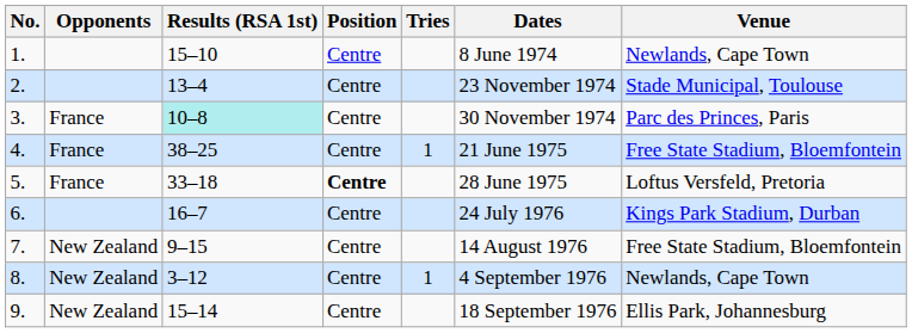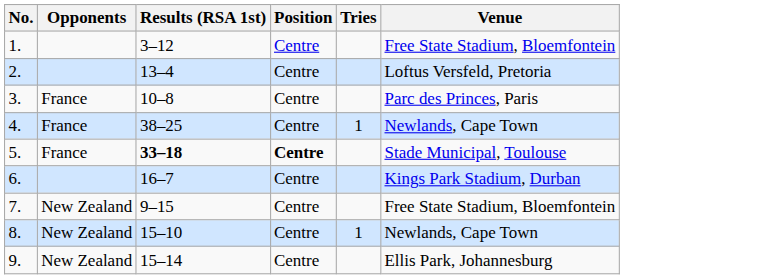 <table class="wikitable sortable">
 <tr>
 <th>No.</th>
 <th>Opponents</th>
 <th>Results (RSA 1st)</th>
 <th>Position</th>
 <th>Tries</th>
-<th>Dates</th>
 <th>Venue</th>
 </tr>
 <tr>
 <td>1.</td>
 <td></td>
-<td>15–10</td>
+<td>3–12</td>
 <td><a href='#'>Centre</a></td>
 <td></td>
-<td>8 June 1974</td>
-<td><a href='#'>Newlands</a>, Cape Town</td>
+<td><a href='#'>Free State Stadium</a>, <a href='#'>Bloemfontein</a></td>
 </tr>
 <tr style="background: #D0E6FF;">
 <td>2.</td>
 <td></td>
 <td>13–4</td>
 <td>Centre</td>
 <td></td>
-<td>23 November 1974</td>
-<td><a href='#'>Stade Municipal</a>, <a href='#'>Toulouse</a></td>
+<td>Loftus Versfeld, Pretoria</td>
 </tr>
 <tr>
 <td>3.</td>
 <td> France</td>
-<td style="background: paleturquoise;">10–8</td>
+<td>10–8</td>
 <td>Centre</td>
 <td></td>
-<td>30 November 1974</td>
 <td><a href='#'>Parc des Princes</a>, Paris</td>
 </tr>
 <tr style="background: #D0E6FF;">
 <td>4.</td>
 <td> France</td>
 <td>38–25</td>
 <td>Centre</td>
 <td align="center">1</td>
-<td>21 June 1975</td>
-<td><a href='#'>Free State Stadium</a>, <a href='#'>Bloemfontein</a></td>
+<td><a href='#'>Newlands</a>, Cape Town</td>
 </tr>
 <tr>
 <td>5.</td>
 <td> France</td>
-<td>33–18</td>
+<td><strong>33–18</strong></td>
 <td><strong>Centre</strong></td>
 <td></td>
-<td>28 June 1975</td>
-<td>Loftus Versfeld, Pretoria</td>
+<td><a href='#'>Stade Municipal</a>, <a href='#'>Toulouse</a></td>
 </tr>
 <tr style="background: #D0E6FF;">
 <td>6.</td>
 <td></td>
 <td>16–7</td>
 <td>Centre</td>
 <td></td>
-<td>24 July 1976</td>
 <td><a href='#'>Kings Park Stadium</a>, <a href='#'>Durban</a></td>
 </tr>
 <tr>
 <td>7.</td>
 <td> New Zealand</td>
 <td>9–15</td>
 <td>Centre</td>
 <td></td>
-<td>14 August 1976</td>
 <td>Free State Stadium, Bloemfontein</td>
 </tr>
 <tr style="background: #D0E6FF;">
 <td>8.</td>
 <td> New Zealand</td>
-<td>3–12</td>
+<td>15–10</td>
 <td>Centre</td>
 <td align="center">1</td>
-<td>4 September 1976</td>
 <td>Newlands, Cape Town</td>
 </tr>
 <tr>
 <td>9.</td>
 <td> New Zealand</td>
 <td>15–14</td>
 <td>Centre</td>
 <td></td>
-<td>18 September 1976</td>
 <td>Ellis Park, Johannesburg</td>
 </tr>
 </table>
